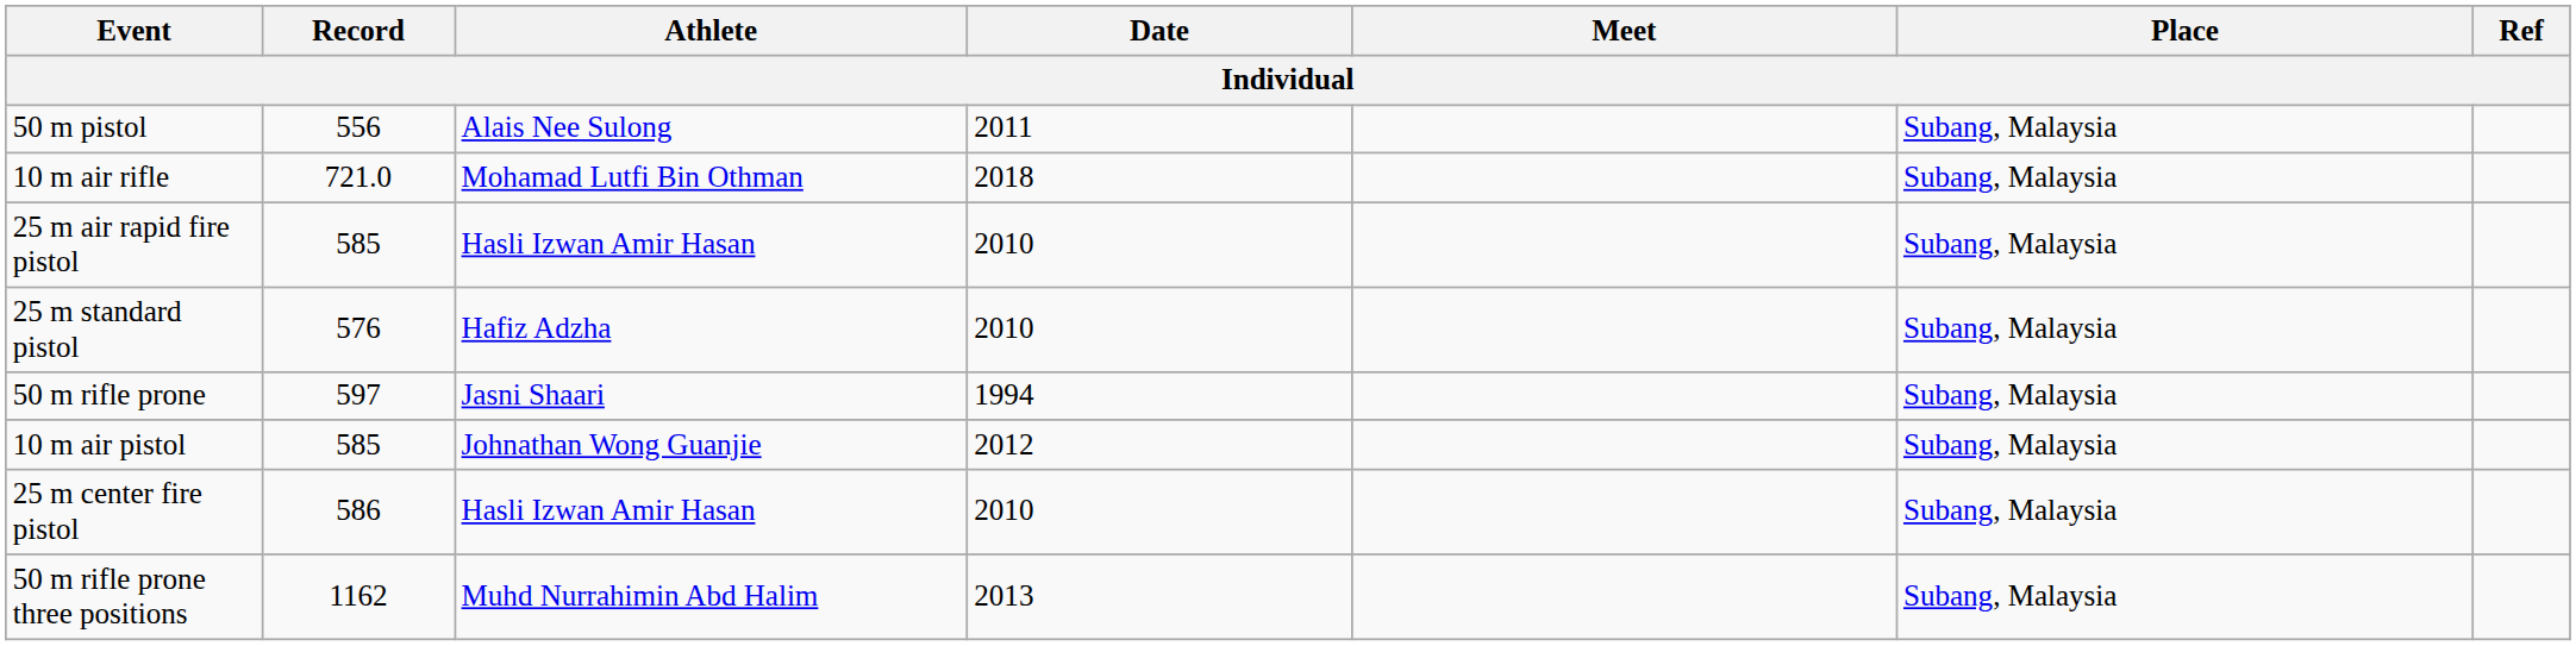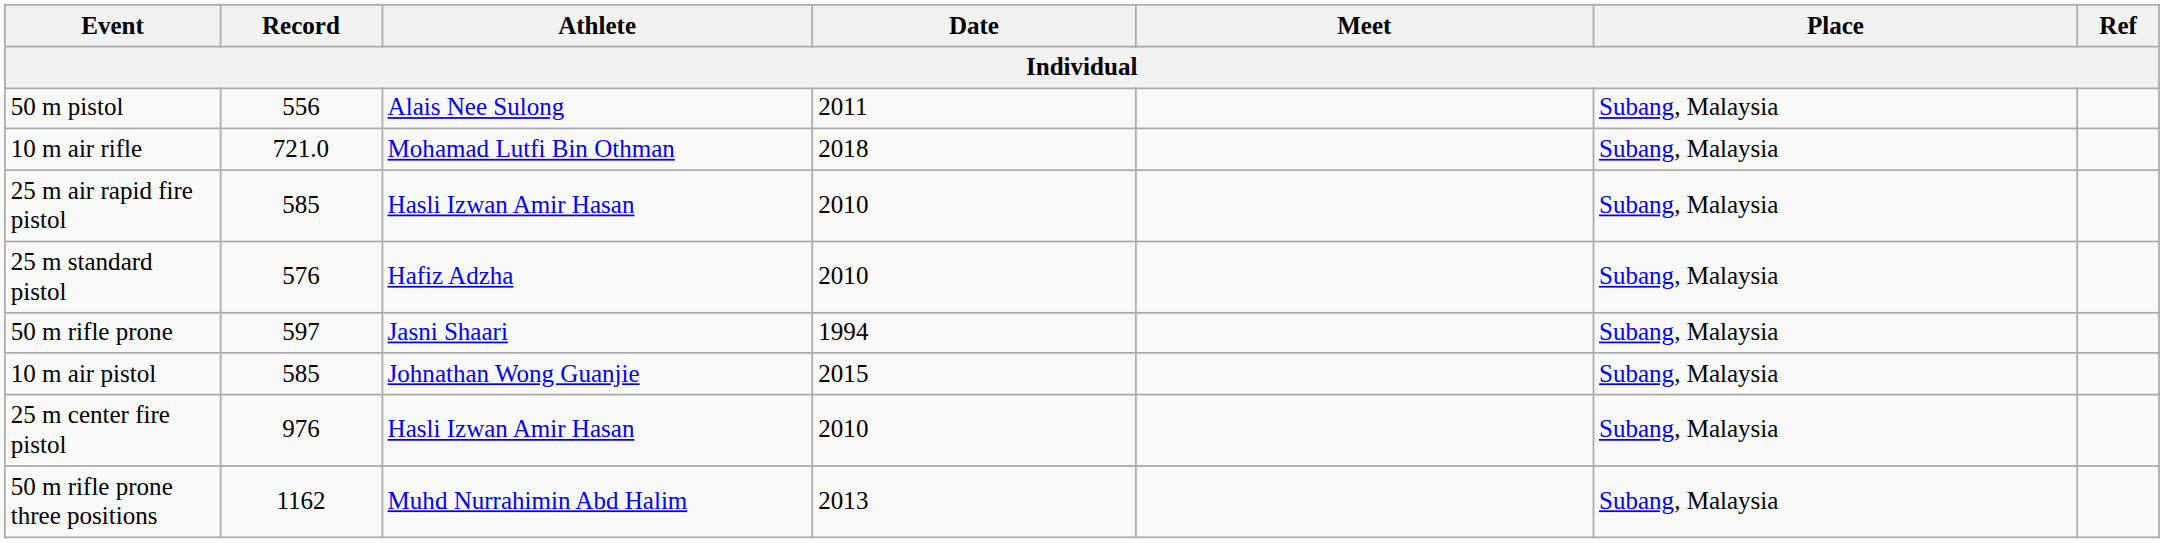 <table class="wikitable" style="font-size:90%; width: 98%;">
 <tr>
 <th width=8%>Event</th>
 <th width=6%>Record</th>
 <th width=16%>Athlete</th>
 <th width=12%>Date</th>
 <th width=17%>Meet</th>
 <th width=18%>Place</th>
 <th width=3%>Ref</th>
 </tr>
 <tr bgcolor="#DDDDDD">
 <th colspan="8">Individual</th>
 </tr>
 <tr>
 <td>50 m pistol</td>
 <td align=center>556</td>
 <td><a href='#'>Alais Nee Sulong</a></td>
 <td>2011</td>
 <td></td>
 <td> <a href='#'>Subang</a>, Malaysia</td>
 <td></td>
 </tr>
 <tr>
 <td>10 m air rifle</td>
 <td align=center>721.0</td>
 <td><a href='#'>Mohamad Lutfi Bin Othman</a></td>
 <td>2018</td>
 <td></td>
 <td> <a href='#'>Subang</a>, Malaysia</td>
 <td></td>
 </tr>
 <tr>
 <td>25 m air rapid fire pistol</td>
 <td align=center>585</td>
 <td><a href='#'>Hasli Izwan Amir Hasan</a></td>
 <td>2010</td>
 <td></td>
 <td> <a href='#'>Subang</a>, Malaysia</td>
 <td></td>
 </tr>
 <tr>
 <td>25 m standard pistol</td>
 <td align=center>576</td>
 <td><a href='#'>Hafiz Adzha</a></td>
 <td>2010</td>
 <td></td>
 <td> <a href='#'>Subang</a>, Malaysia</td>
 <td></td>
 </tr>
 <tr>
 <td>50 m rifle prone</td>
 <td align=center>597</td>
 <td><a href='#'>Jasni Shaari</a></td>
 <td>1994</td>
 <td></td>
 <td> <a href='#'>Subang</a>, Malaysia</td>
 <td></td>
 </tr>
 <tr>
 <td>10 m air pistol</td>
 <td align=center>585</td>
 <td><a href='#'>Johnathan Wong Guanjie</a></td>
-<td>2012</td>
+<td>2015</td>
 <td></td>
 <td> <a href='#'>Subang</a>, Malaysia</td>
 <td></td>
 </tr>
 <tr>
 <td>25 m center fire pistol</td>
-<td align=center>586</td>
+<td align=center>976</td>
 <td><a href='#'>Hasli Izwan Amir Hasan</a></td>
 <td>2010</td>
 <td></td>
 <td> <a href='#'>Subang</a>, Malaysia</td>
 <td></td>
 </tr>
 <tr>
 <td>50 m rifle prone three positions</td>
 <td align=center>1162</td>
 <td><a href='#'>Muhd Nurrahimin Abd Halim</a></td>
 <td>2013</td>
 <td></td>
 <td> <a href='#'>Subang</a>, Malaysia</td>
 <td></td>
 </tr>
 </table>
